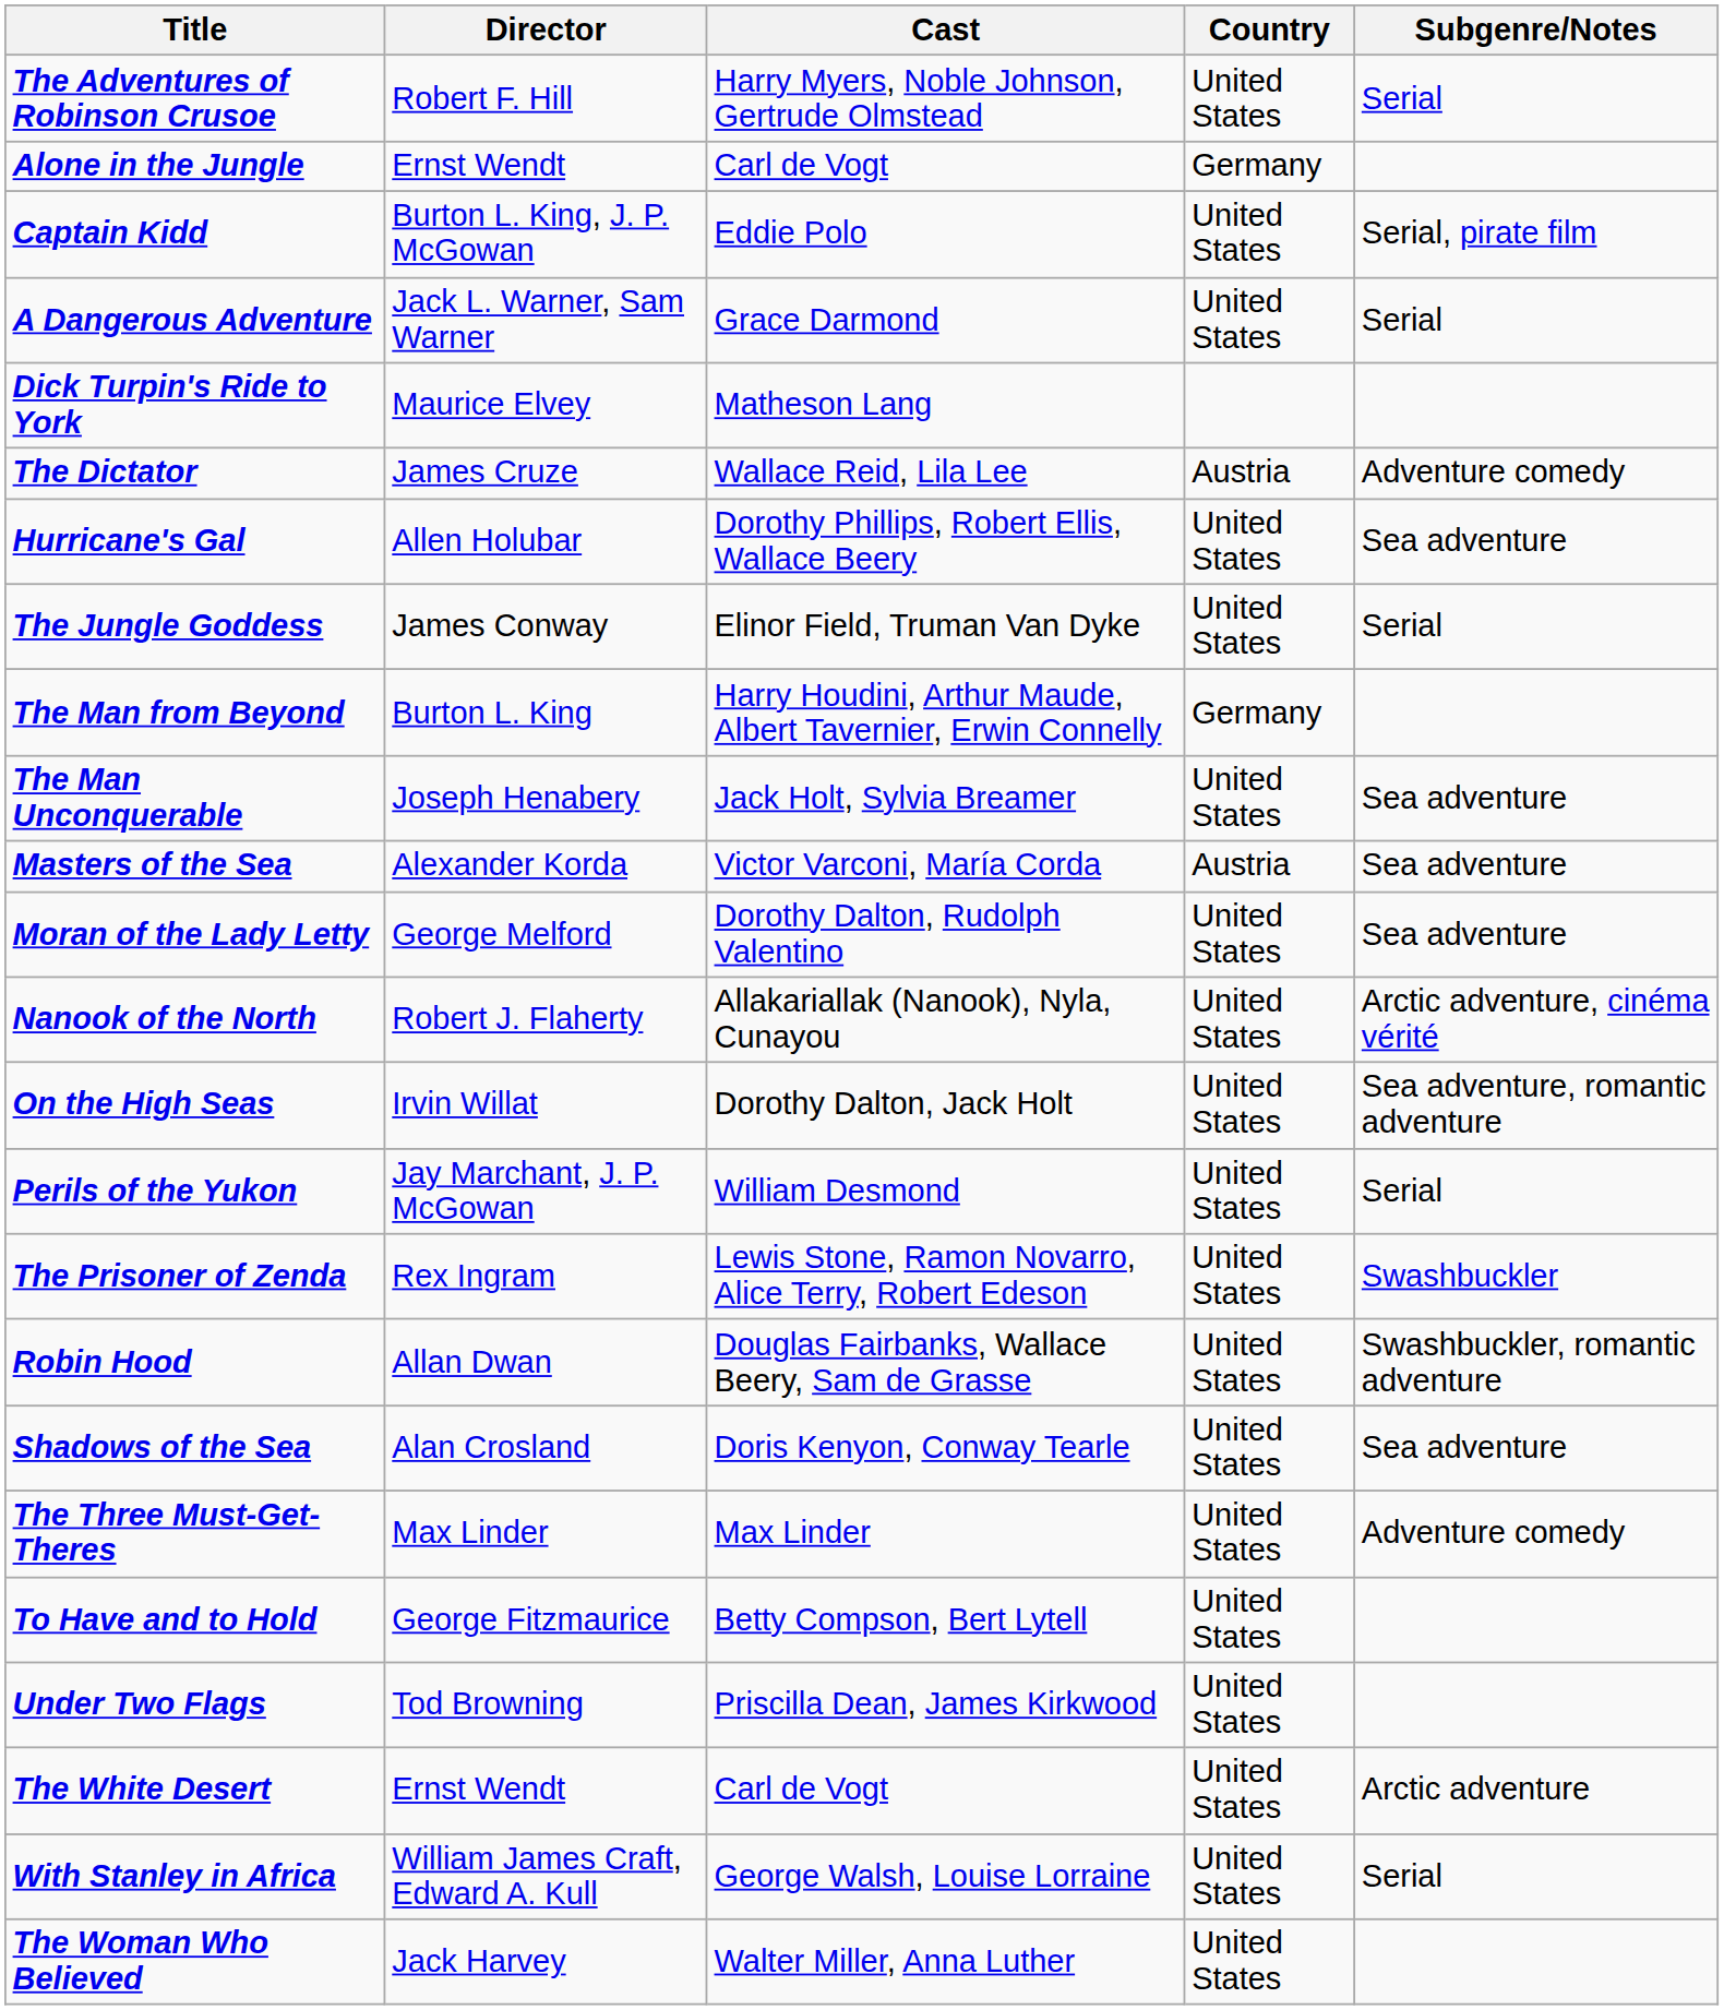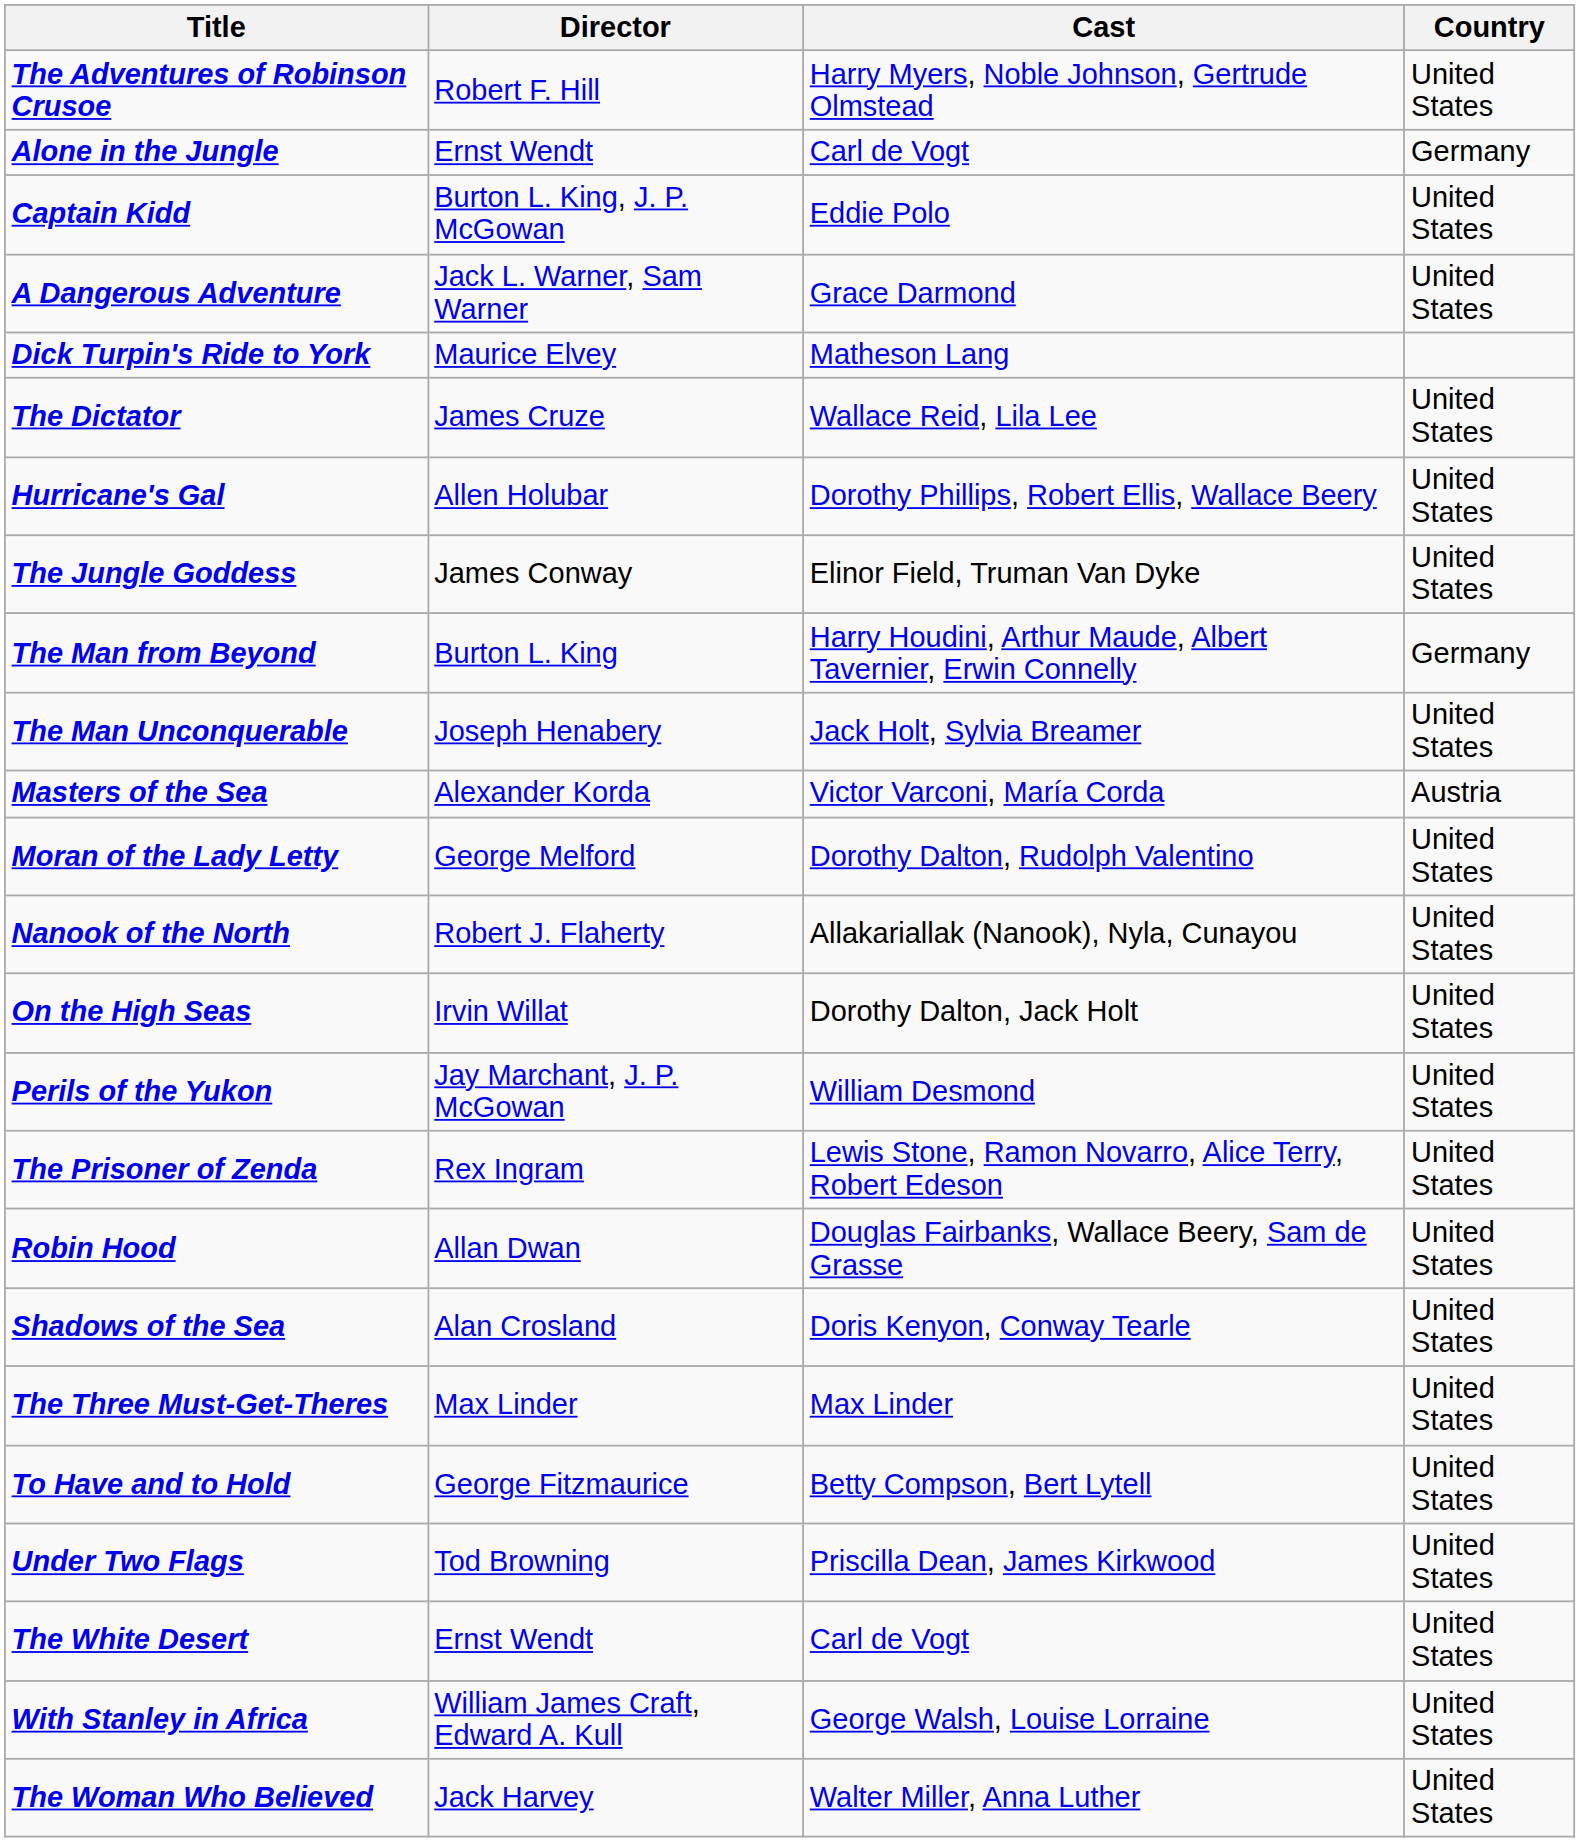 <table class="wikitable">
 <tr>
 <th>Title</th>
 <th>Director</th>
 <th>Cast</th>
 <th>Country</th>
-<th>Subgenre/Notes</th>
 </tr>
 <tr>
 <td><strong><em><a href='#'>The Adventures of Robinson Crusoe</a></em></strong></td>
 <td><a href='#'>Robert F. Hill</a></td>
 <td><a href='#'>Harry Myers</a>, <a href='#'>Noble Johnson</a>, <a href='#'>Gertrude Olmstead</a></td>
 <td>United States</td>
-<td><a href='#'>Serial</a></td>
 </tr>
 <tr>
 <td><strong><em><a href='#'>Alone in the Jungle</a></em></strong></td>
 <td><a href='#'>Ernst Wendt</a></td>
 <td><a href='#'>Carl de Vogt</a></td>
 <td>Germany</td>
-<td></td>
 </tr>
 <tr>
 <td><strong><em><a href='#'>Captain Kidd</a></em></strong></td>
 <td><a href='#'>Burton L. King</a>, <a href='#'>J. P. McGowan</a></td>
 <td><a href='#'>Eddie Polo</a></td>
 <td>United States</td>
-<td>Serial, <a href='#'>pirate film</a></td>
 </tr>
 <tr>
 <td><strong><em><a href='#'>A Dangerous Adventure</a></em></strong></td>
 <td><a href='#'>Jack L. Warner</a>, <a href='#'>Sam Warner</a></td>
 <td><a href='#'>Grace Darmond</a></td>
 <td>United States</td>
-<td>Serial</td>
 </tr>
 <tr>
 <td><strong><em><a href='#'>Dick Turpin's Ride to York</a></em></strong></td>
 <td><a href='#'>Maurice Elvey</a></td>
 <td><a href='#'>Matheson Lang</a></td>
 <td></td>
-<td></td>
 </tr>
 <tr>
 <td><strong><em><a href='#'>The Dictator</a></em></strong></td>
 <td><a href='#'>James Cruze</a></td>
 <td><a href='#'>Wallace Reid</a>, <a href='#'>Lila Lee</a></td>
-<td>Austria</td>
-<td>Adventure comedy</td>
+<td>United States</td>
 </tr>
 <tr>
 <td><strong><em><a href='#'>Hurricane's Gal</a></em></strong></td>
 <td><a href='#'>Allen Holubar</a></td>
 <td><a href='#'>Dorothy Phillips</a>, <a href='#'>Robert Ellis</a>, <a href='#'>Wallace Beery</a></td>
 <td>United States</td>
-<td>Sea adventure</td>
 </tr>
 <tr>
 <td><strong><em><a href='#'>The Jungle Goddess</a></em></strong></td>
 <td>James Conway</td>
 <td>Elinor Field, Truman Van Dyke</td>
 <td>United States</td>
-<td>Serial</td>
 </tr>
 <tr>
 <td><strong><em><a href='#'>The Man from Beyond</a></em></strong></td>
 <td><a href='#'>Burton L. King</a></td>
 <td><a href='#'>Harry Houdini</a>, <a href='#'>Arthur Maude</a>, <a href='#'>Albert Tavernier</a>, <a href='#'>Erwin Connelly</a></td>
 <td>Germany</td>
-<td></td>
 </tr>
 <tr>
 <td><strong><em><a href='#'>The Man Unconquerable</a></em></strong></td>
 <td><a href='#'>Joseph Henabery</a></td>
 <td><a href='#'>Jack Holt</a>, <a href='#'>Sylvia Breamer</a></td>
 <td>United States</td>
-<td>Sea adventure</td>
 </tr>
 <tr>
 <td><strong><em><a href='#'>Masters of the Sea</a></em></strong></td>
 <td><a href='#'>Alexander Korda</a></td>
 <td><a href='#'>Victor Varconi</a>, <a href='#'>María Corda</a></td>
 <td>Austria</td>
-<td>Sea adventure</td>
 </tr>
 <tr>
 <td><strong><em><a href='#'>Moran of the Lady Letty</a></em></strong></td>
 <td><a href='#'>George Melford</a></td>
 <td><a href='#'>Dorothy Dalton</a>, <a href='#'>Rudolph Valentino</a></td>
 <td>United States</td>
-<td>Sea adventure</td>
 </tr>
 <tr>
 <td><strong><em><a href='#'>Nanook of the North</a></em></strong></td>
 <td><a href='#'>Robert J. Flaherty</a></td>
 <td>Allakariallak (Nanook), Nyla, Cunayou</td>
 <td>United States</td>
-<td>Arctic adventure, <a href='#'>cinéma vérité</a></td>
 </tr>
 <tr>
 <td><strong><em><a href='#'>On the High Seas</a></em></strong></td>
 <td><a href='#'>Irvin Willat</a></td>
 <td>Dorothy Dalton, Jack Holt</td>
 <td>United States</td>
-<td>Sea adventure, romantic adventure</td>
 </tr>
 <tr>
 <td><strong><em><a href='#'>Perils of the Yukon</a></em></strong></td>
 <td><a href='#'>Jay Marchant</a>, <a href='#'>J. P. McGowan</a></td>
 <td><a href='#'>William Desmond</a></td>
 <td>United States</td>
-<td>Serial</td>
 </tr>
 <tr>
 <td><strong><em><a href='#'>The Prisoner of Zenda</a></em></strong></td>
 <td><a href='#'>Rex Ingram</a></td>
 <td><a href='#'>Lewis Stone</a>, <a href='#'>Ramon Novarro</a>, <a href='#'>Alice Terry</a>, <a href='#'>Robert Edeson</a></td>
 <td>United States</td>
-<td><a href='#'>Swashbuckler</a></td>
 </tr>
 <tr>
 <td><strong><em><a href='#'>Robin Hood</a></em></strong></td>
 <td><a href='#'>Allan Dwan</a></td>
 <td><a href='#'>Douglas Fairbanks</a>, Wallace Beery, <a href='#'>Sam de Grasse</a></td>
 <td>United States</td>
-<td>Swashbuckler, romantic adventure</td>
 </tr>
 <tr>
 <td><strong><em><a href='#'>Shadows of the Sea</a></em></strong></td>
 <td><a href='#'>Alan Crosland</a></td>
 <td><a href='#'>Doris Kenyon</a>, <a href='#'>Conway Tearle</a></td>
 <td>United States</td>
-<td>Sea adventure</td>
 </tr>
 <tr>
 <td><strong><em><a href='#'>The Three Must-Get-Theres</a></em></strong></td>
 <td><a href='#'>Max Linder</a></td>
 <td><a href='#'>Max Linder</a></td>
 <td>United States</td>
-<td>Adventure comedy</td>
 </tr>
 <tr>
 <td><strong><em><a href='#'>To Have and to Hold</a></em></strong></td>
 <td><a href='#'>George Fitzmaurice</a></td>
 <td><a href='#'>Betty Compson</a>, <a href='#'>Bert Lytell</a></td>
 <td>United States</td>
-<td></td>
 </tr>
 <tr>
 <td><strong><em><a href='#'>Under Two Flags</a></em></strong></td>
 <td><a href='#'>Tod Browning</a></td>
 <td><a href='#'>Priscilla Dean</a>, <a href='#'>James Kirkwood</a></td>
 <td>United States</td>
-<td></td>
 </tr>
 <tr>
 <td><strong><em><a href='#'>The White Desert</a></em></strong></td>
 <td><a href='#'>Ernst Wendt</a></td>
 <td><a href='#'>Carl de Vogt</a></td>
 <td>United States</td>
-<td>Arctic adventure</td>
 </tr>
 <tr>
 <td><strong><em><a href='#'>With Stanley in Africa</a></em></strong></td>
 <td><a href='#'>William James Craft</a>, <a href='#'>Edward A. Kull</a></td>
 <td><a href='#'>George Walsh</a>, <a href='#'>Louise Lorraine</a></td>
 <td>United States</td>
-<td>Serial</td>
 </tr>
 <tr>
 <td><strong><em><a href='#'>The Woman Who Believed</a></em></strong></td>
 <td><a href='#'>Jack Harvey</a></td>
 <td><a href='#'>Walter Miller</a>, <a href='#'>Anna Luther</a></td>
 <td>United States</td>
-<td></td>
 </tr>
 </table>
